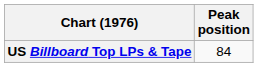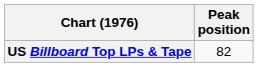 <table class="wikitable plainrowheaders" style="text-align:center">
 <tr>
 <th>Chart (1976)</th>
 <th>Peak<br>position</th>
 </tr>
 <tr>
 <th scope="row">US <a href='#'><em>Billboard</em> Top LPs & Tape</a></th>
-<td>84</td>
+<td>82</td>
 </tr>
 </table>
